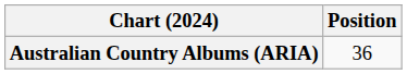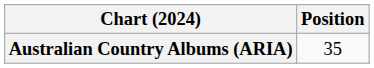 <table class="wikitable plainrowheaders" style="text-align:center">
 <tr>
 <th scope="col">Chart (2024)</th>
 <th scope="col">Position</th>
 </tr>
 <tr>
 <th scope="row">Australian Country Albums (ARIA)</th>
-<td>36</td>
+<td>35</td>
 </tr>
 </table>
